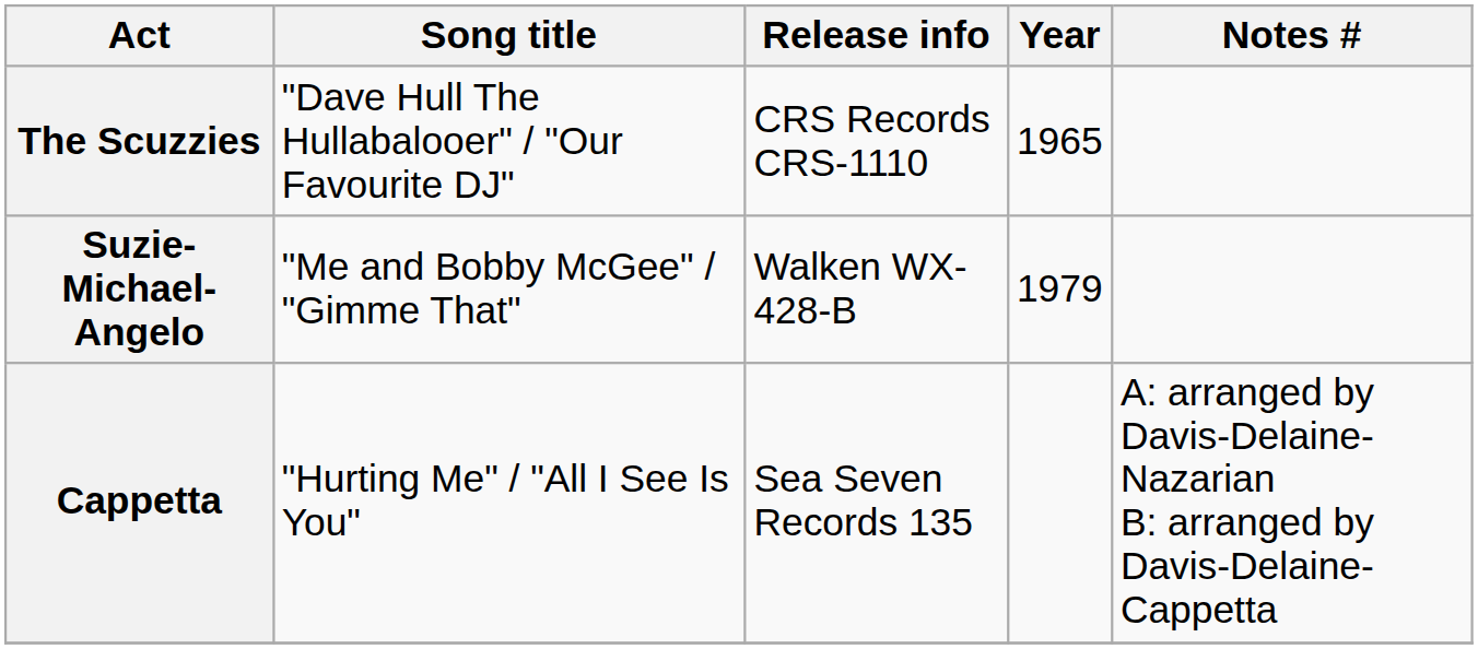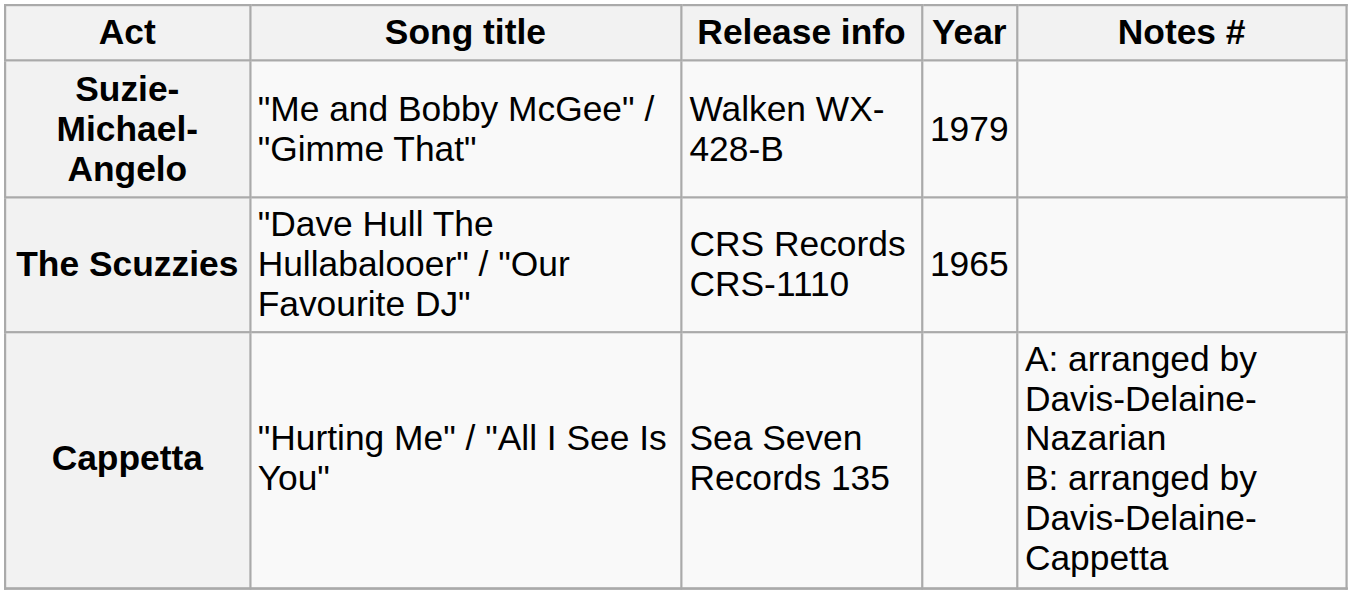 <table class="wikitable plainrowheaders sortable">
 <tr>
 <th scope="col">Act</th>
 <th scope="col">Song title</th>
 <th scope="col">Release info</th>
 <th scope="col">Year</th>
 <th scope="col" class="unsortable">Notes #</th>
 </tr>
 <tr>
+<th scope="row">Suzie-Michael-Angelo</th>
+<td>"Me and Bobby McGee" / "Gimme That"</td>
+<td>Walken WX-428-B</td>
+<td>1979</td>
+<td></td>
+</tr>
+<tr>
 <th scope="row">The Scuzzies</th>
 <td>"Dave Hull The Hullabalooer" / "Our Favourite DJ"</td>
 <td>CRS Records CRS-1110</td>
 <td>1965</td>
-<td></td>
-</tr>
-<tr>
-<th scope="row">Suzie-Michael-Angelo</th>
-<td>"Me and Bobby McGee" / "Gimme That"</td>
-<td>Walken WX-428-B</td>
-<td>1979</td>
 <td></td>
 </tr>
 <tr>
 <th scope="row">Cappetta</th>
 <td>"Hurting Me" / "All I See Is You"</td>
 <td>Sea Seven Records 135</td>
 <td></td>
 <td>A: arranged by Davis-Delaine-Nazarian<br>B: arranged by Davis-Delaine-Cappetta</td>
 </tr>
 <tr>
 </tr>
 </table>
